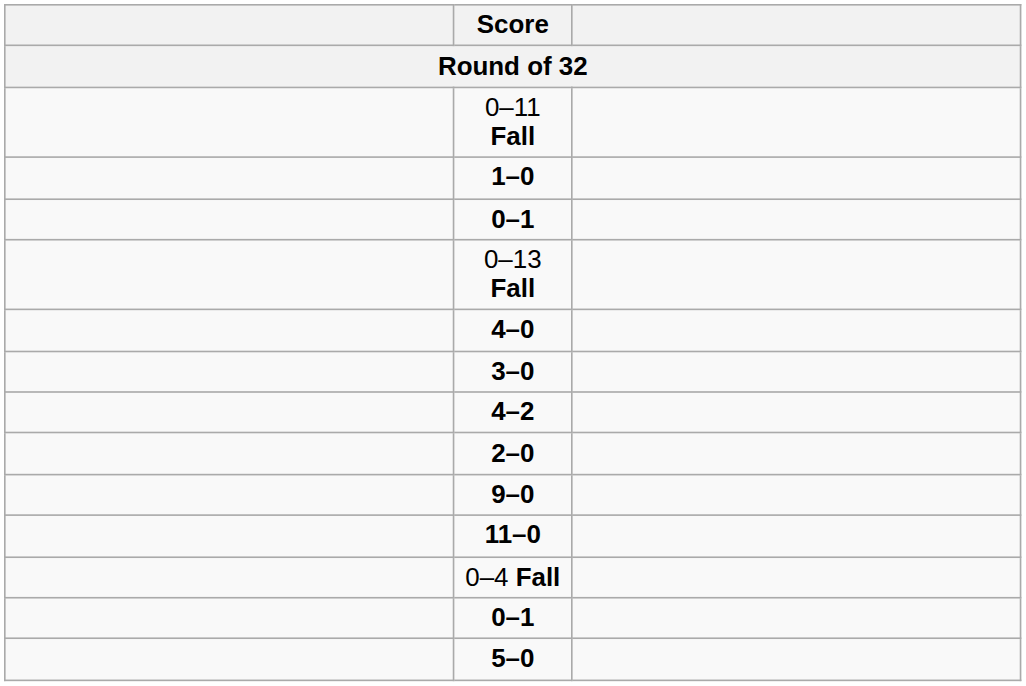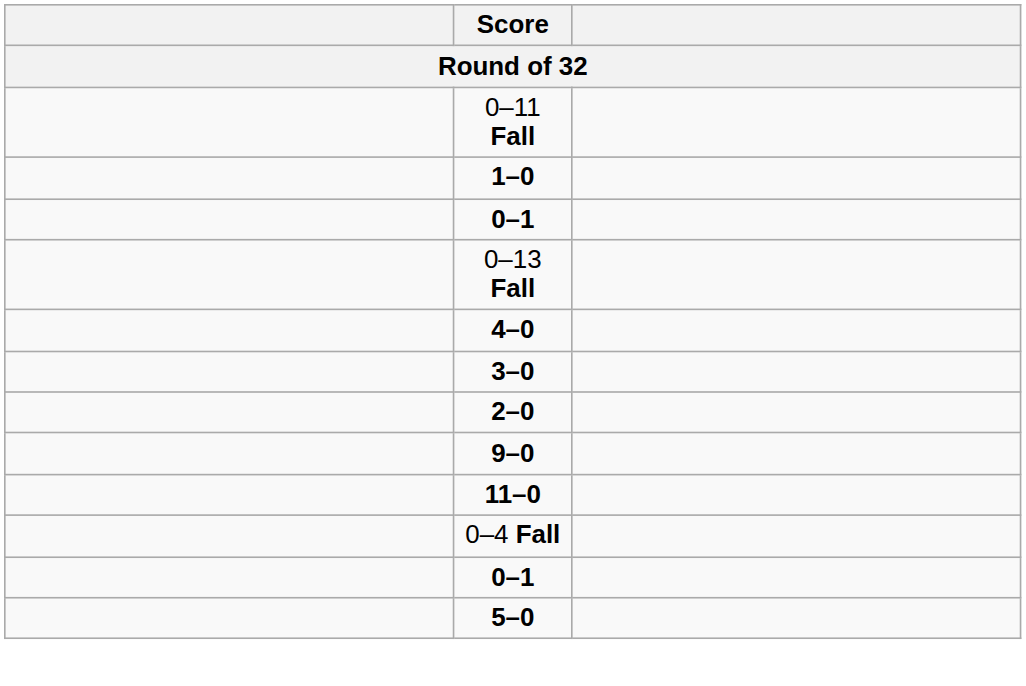 <table class="wikitable" style="text-align: left;">
 <tr>
 <th align="right" width="270"></th>
 <th width="65">Score</th>
 <th align="left" width="270"></th>
 </tr>
 <tr>
 <th colspan="3">Round of 32</th>
 </tr>
 <tr>
 <td></td>
 <td align=center>0–11 <strong>Fall</strong></td>
 <td><strong></strong></td>
 </tr>
 <tr>
 <td><strong></strong></td>
 <td align=center><strong>1–0</strong></td>
 <td></td>
 </tr>
 <tr>
 <td></td>
 <td align=center><strong>0–1</strong></td>
 <td><strong></strong></td>
 </tr>
 <tr>
 <td></td>
 <td align=center>0–13 <strong>Fall</strong></td>
 <td><strong></strong></td>
 </tr>
 <tr>
 <td><strong></strong></td>
 <td align=center><strong>4–0</strong></td>
 <td></td>
 </tr>
 <tr>
 <td><strong></strong></td>
 <td align=center><strong>3–0</strong></td>
 <td></td>
 </tr>
 <tr>
 <td><strong></strong></td>
-<td align=center><strong>4–2</strong></td>
-<td></td>
-</tr>
-<tr>
-<td><strong></strong></td>
 <td align=center><strong>2–0</strong></td>
 <td></td>
 </tr>
 <tr>
 <td><strong></strong></td>
 <td align=center><strong>9–0</strong></td>
 <td></td>
 </tr>
 <tr>
 <td><strong></strong></td>
 <td align=center><strong>11–0</strong></td>
 <td></td>
 </tr>
 <tr>
 <td></td>
 <td align=center>0–4 <strong>Fall</strong></td>
 <td><strong></strong></td>
 </tr>
 <tr>
 <td></td>
 <td align=center><strong>0–1</strong></td>
 <td><strong></strong></td>
 </tr>
 <tr>
 <td><strong></strong></td>
 <td align=center><strong>5–0</strong></td>
 <td></td>
 </tr>
 </table>
